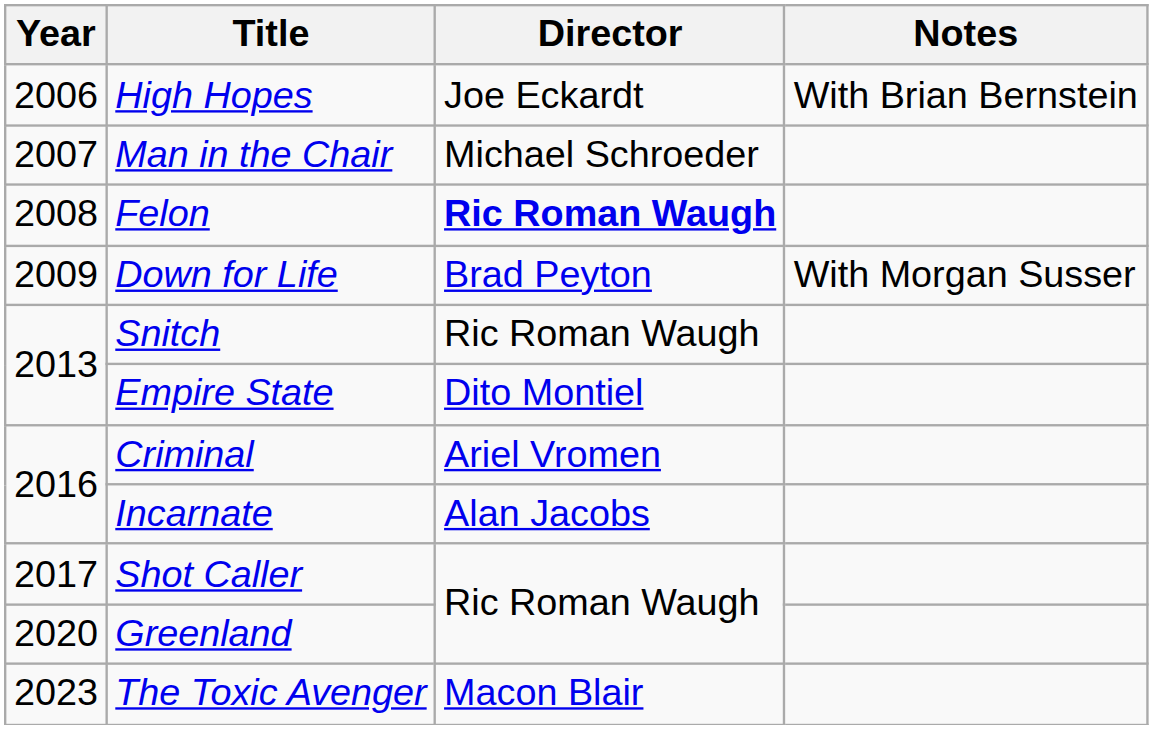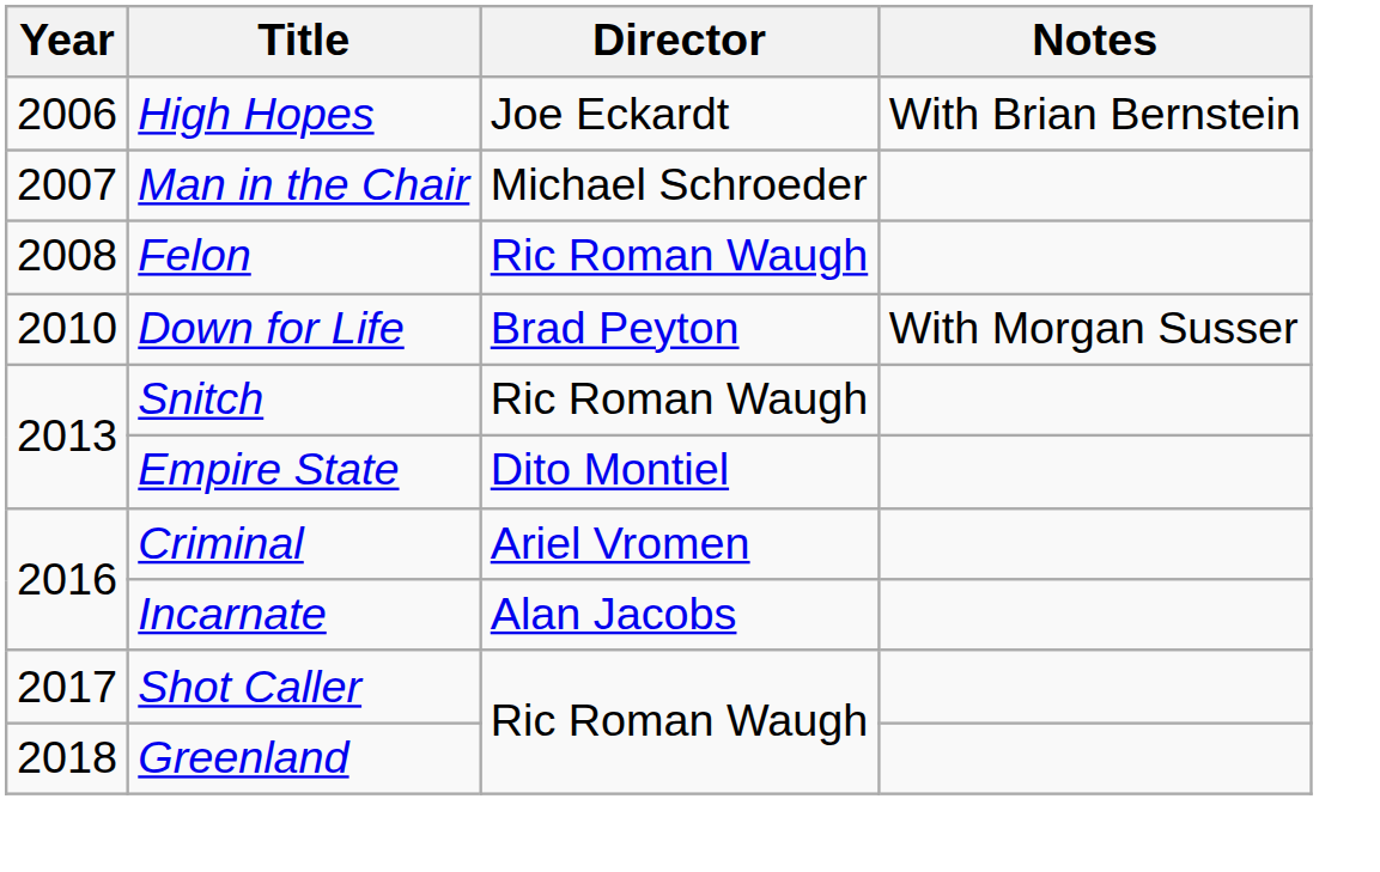 <table class="wikitable">
 <tr>
 <th>Year</th>
 <th>Title</th>
 <th>Director</th>
 <th>Notes</th>
 </tr>
 <tr>
 <td>2006</td>
 <td><em><a href='#'>High Hopes</a></em></td>
 <td>Joe Eckardt</td>
 <td>With Brian Bernstein</td>
 </tr>
 <tr>
 <td>2007</td>
 <td><em><a href='#'>Man in the Chair</a></em></td>
 <td>Michael Schroeder</td>
 <td></td>
 </tr>
 <tr>
 <td>2008</td>
 <td><em><a href='#'>Felon</a></em></td>
-<td><strong><a href='#'>Ric Roman Waugh</a></strong></td>
+<td><a href='#'>Ric Roman Waugh</a></td>
 <td></td>
 </tr>
 <tr>
-<td>2009</td>
+<td>2010</td>
 <td><em><a href='#'>Down for Life</a></em></td>
 <td><a href='#'>Brad Peyton</a></td>
 <td>With Morgan Susser</td>
 </tr>
 <tr>
 <td rowspan=2>2013</td>
 <td><em><a href='#'>Snitch</a></em></td>
 <td>Ric Roman Waugh</td>
 <td></td>
 </tr>
 <tr>
 <td><em><a href='#'>Empire State</a></em></td>
 <td><a href='#'>Dito Montiel</a></td>
 <td></td>
 </tr>
 <tr>
 <td rowspan=2>2016</td>
 <td><em><a href='#'>Criminal</a></em></td>
 <td><a href='#'>Ariel Vromen</a></td>
 <td></td>
 </tr>
 <tr>
 <td><em><a href='#'>Incarnate</a></em></td>
 <td><a href='#'>Alan Jacobs</a></td>
 <td></td>
 </tr>
 <tr>
 <td>2017</td>
 <td><em><a href='#'>Shot Caller</a></em></td>
 <td rowspan=2>Ric Roman Waugh</td>
 <td></td>
 </tr>
 <tr>
-<td>2020</td>
+<td>2018</td>
 <td><em><a href='#'>Greenland</a></em></td>
 <td></td>
 </tr>
-<tr>
-<td>2023</td>
-<td><em><a href='#'>The Toxic Avenger</a></em></td>
-<td><a href='#'>Macon Blair</a></td>
-<td></td>
-</tr>
 </table>
